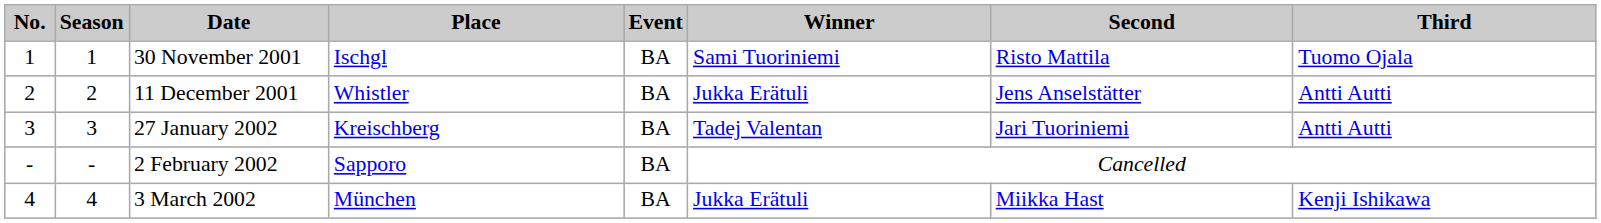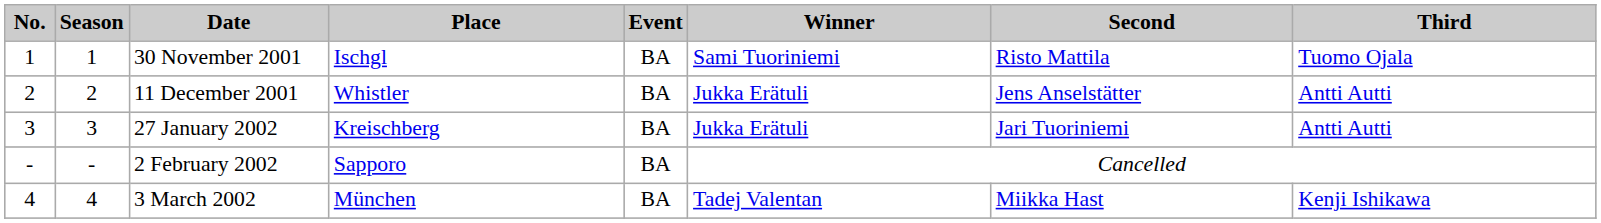 <table class="wikitable plainrowheaders" style="background:#fff; font-size:86%; border:grey solid 1px; border-collapse:collapse;">
 <tr style="background:#ccc; text-align:center;">
 <th scope="col" style="background:#ccc; width:25px;">No.</th>
 <th scope="col" style="background:#ccc; width:30px;">Season</th>
 <th scope="col" style="background:#ccc; width:120px;">Date</th>
 <th scope="col" style="background:#ccc; width:180px;">Place</th>
 <th scope="col" style="background:#ccc; width:15px;">Event</th>
 <th scope="col" style="background:#ccc; width:185px;">Winner</th>
 <th scope="col" style="background:#ccc; width:185px;">Second</th>
 <th scope="col" style="background:#ccc; width:185px;">Third</th>
 </tr>
 <tr>
 <td align=center>1</td>
 <td align=center>1</td>
 <td>30 November 2001</td>
 <td> <a href='#'>Ischgl</a></td>
 <td align=center>BA</td>
 <td> <a href='#'>Sami Tuoriniemi</a></td>
 <td> <a href='#'>Risto Mattila</a></td>
 <td> <a href='#'>Tuomo Ojala</a></td>
 </tr>
 <tr>
 <td align=center>2</td>
 <td align=center>2</td>
 <td>11 December 2001</td>
 <td> <a href='#'>Whistler</a></td>
 <td align=center>BA</td>
 <td> <a href='#'>Jukka Erätuli</a></td>
 <td> <a href='#'>Jens Anselstätter</a></td>
 <td> <a href='#'>Antti Autti</a></td>
 </tr>
 <tr>
 <td align=center>3</td>
 <td align=center>3</td>
 <td>27 January 2002</td>
 <td> <a href='#'>Kreischberg</a></td>
 <td align=center>BA</td>
-<td> <a href='#'>Tadej Valentan</a></td>
+<td> <a href='#'>Jukka Erätuli</a></td>
 <td> <a href='#'>Jari Tuoriniemi</a></td>
 <td> <a href='#'>Antti Autti</a></td>
 </tr>
 <tr>
 <td align=center>-</td>
 <td align=center>-</td>
 <td>2 February 2002</td>
 <td> <a href='#'>Sapporo</a></td>
 <td align=center>BA</td>
 <td colspan=3 align=center><em>Cancelled</em></td>
 </tr>
 <tr>
 <td align=center>4</td>
 <td align=center>4</td>
 <td>3 March 2002</td>
 <td> <a href='#'>München</a></td>
 <td align=center>BA</td>
-<td> <a href='#'>Jukka Erätuli</a></td>
+<td> <a href='#'>Tadej Valentan</a></td>
 <td> <a href='#'>Miikka Hast</a></td>
 <td> <a href='#'>Kenji Ishikawa</a></td>
 </tr>
 </table>
